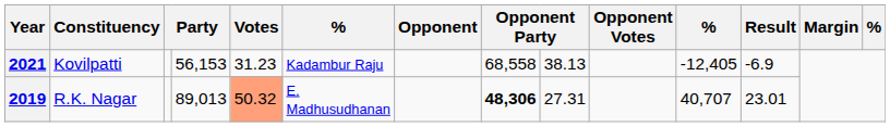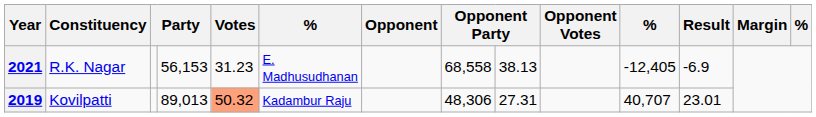 <table class="sortable wikitable">
 <tr>
 <th>Year</th>
 <th>Constituency</th>
 <th colspan=2>Party</th>
 <th>Votes</th>
 <th>%</th>
 <th>Opponent</th>
 <th colspan=2>Opponent Party</th>
 <th>Opponent Votes</th>
 <th>%</th>
 <th>Result</th>
 <th>Margin</th>
 <th>%</th>
 </tr>
 <tr>
 <th><a href='#'>2021</a></th>
-<td><a href='#'>Kovilpatti</a></td>
+<td><a href='#'>R.K. Nagar</a></td>
 <td></td>
 <td>56,153</td>
 <td>31.23</td>
-<td><small><a href='#'>Kadambur Raju</a></small></td>
+<td><small><a href='#'>E. Madhusudhanan</a></small></td>
 <td></td>
 <td>68,558</td>
 <td>38.13</td>
 <td></td>
 <td>-12,405</td>
 <td>-6.9</td>
 </tr>
 <tr>
 <th><a href='#'>2019</a></th>
-<td><a href='#'>R.K. Nagar</a></td>
+<td><a href='#'>Kovilpatti</a></td>
 <td></td>
 <td>89,013</td>
 <td style="background: lightsalmon;">50.32</td>
-<td><small><a href='#'>E. Madhusudhanan</a></small></td>
+<td><small><a href='#'>Kadambur Raju</a></small></td>
 <td></td>
-<td><strong>48,306</strong></td>
+<td>48,306</td>
 <td>27.31</td>
 <td></td>
 <td>40,707</td>
 <td>23.01</td>
 </tr>
 </table>
